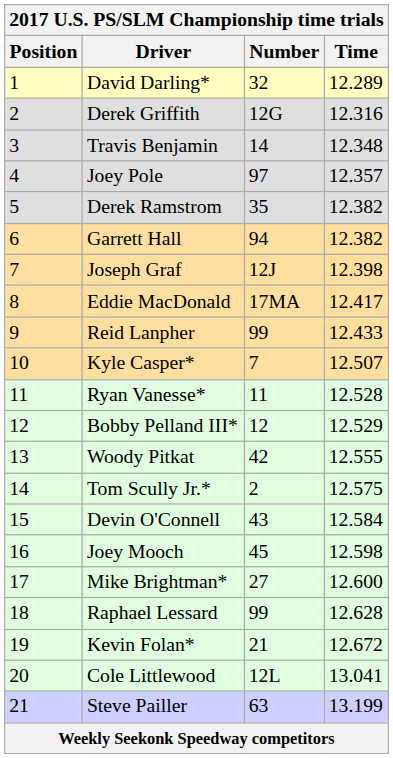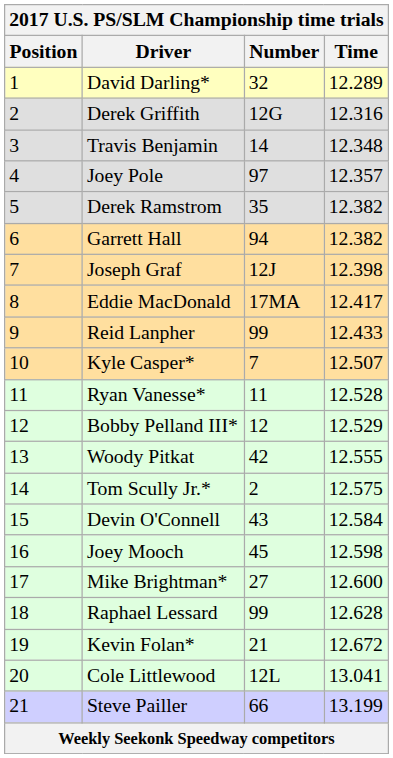 <table class="wikitable mw-collapsible mw-collapsed">
 <tr>
 <th colspan="4">2017 U.S. PS/SLM Championship time trials</th>
 </tr>
 <tr>
 <th>Position</th>
 <th>Driver</th>
 <th>Number</th>
 <th>Time</th>
 </tr>
 <tr style="background-color:#FFFFBF">
 <td>1</td>
 <td>David Darling*</td>
 <td>32</td>
 <td>12.289</td>
 </tr>
 <tr style="background-color:#DFDFDF">
 <td>2</td>
 <td>Derek Griffith</td>
 <td>12G</td>
 <td>12.316</td>
 </tr>
 <tr style="background-color:#DFDFDF">
 <td>3</td>
 <td>Travis Benjamin</td>
 <td>14</td>
 <td>12.348</td>
 </tr>
 <tr style="background-color:#DFDFDF">
 <td>4</td>
 <td>Joey Pole</td>
 <td>97</td>
 <td>12.357</td>
 </tr>
 <tr style="background-color:#DFDFDF">
 <td>5</td>
 <td>Derek Ramstrom</td>
 <td>35</td>
 <td>12.382</td>
 </tr>
 <tr style="background-color:#FFDF9F">
 <td>6</td>
 <td>Garrett Hall</td>
 <td>94</td>
 <td>12.382</td>
 </tr>
 <tr style="background-color:#FFDF9F">
 <td>7</td>
 <td>Joseph Graf</td>
 <td>12J</td>
 <td>12.398</td>
 </tr>
 <tr style="background-color:#FFDF9F">
 <td>8</td>
 <td>Eddie MacDonald</td>
 <td>17MA</td>
 <td>12.417</td>
 </tr>
 <tr style="background-color:#FFDF9F">
 <td>9</td>
 <td>Reid Lanpher</td>
 <td>99</td>
 <td>12.433</td>
 </tr>
 <tr style="background-color:#FFDF9F">
 <td>10</td>
 <td>Kyle Casper*</td>
 <td>7</td>
 <td>12.507</td>
 </tr>
 <tr style="background-color:#DFFFDF">
 <td>11</td>
 <td>Ryan Vanesse*</td>
 <td>11</td>
 <td>12.528</td>
 </tr>
 <tr style="background-color:#DFFFDF">
 <td>12</td>
 <td>Bobby Pelland III*</td>
 <td>12</td>
 <td>12.529</td>
 </tr>
 <tr style="background-color:#DFFFDF">
 <td>13</td>
 <td>Woody Pitkat</td>
 <td>42</td>
 <td>12.555</td>
 </tr>
 <tr style="background-color:#DFFFDF">
 <td>14</td>
 <td>Tom Scully Jr.*</td>
 <td>2</td>
 <td>12.575</td>
 </tr>
 <tr style="background-color:#DFFFDF">
 <td>15</td>
 <td>Devin O'Connell</td>
 <td>43</td>
 <td>12.584</td>
 </tr>
 <tr style="background-color:#DFFFDF">
 <td>16</td>
 <td>Joey Mooch</td>
 <td>45</td>
 <td>12.598</td>
 </tr>
 <tr style="background-color:#DFFFDF">
 <td>17</td>
 <td>Mike Brightman*</td>
 <td>27</td>
 <td>12.600</td>
 </tr>
 <tr style="background-color:#DFFFDF">
 <td>18</td>
 <td>Raphael Lessard</td>
 <td>99</td>
 <td>12.628</td>
 </tr>
 <tr style="background-color:#DFFFDF">
 <td>19</td>
 <td>Kevin Folan*</td>
 <td>21</td>
 <td>12.672</td>
 </tr>
 <tr style="background-color:#DFFFDF">
 <td>20</td>
 <td>Cole Littlewood</td>
 <td>12L</td>
 <td>13.041</td>
 </tr>
 <tr style="background-color:#CFCFFF">
 <td>21</td>
 <td>Steve Pailler</td>
-<td>63</td>
+<td>66</td>
 <td>13.199</td>
 </tr>
 <tr>
 <th colspan="4"><small>Weekly Seekonk Speedway competitors</small></th>
 </tr>
 </table>
